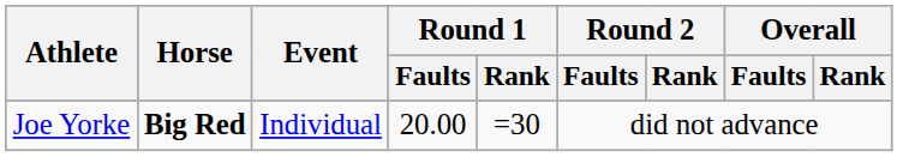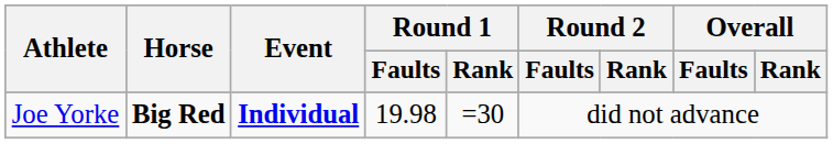 <table class=wikitable style="font-size:90%">
 <tr>
 <th rowspan="2">Athlete</th>
 <th rowspan="2">Horse</th>
 <th rowspan="2">Event</th>
 <th colspan="2">Round 1</th>
 <th colspan="2">Round 2</th>
 <th colspan="2">Overall</th>
 </tr>
 <tr style="font-size:95%">
 <th>Faults</th>
 <th>Rank</th>
 <th>Faults</th>
 <th>Rank</th>
 <th>Faults</th>
 <th>Rank</th>
 </tr>
 <tr align=center>
 <td align=left><a href='#'>Joe Yorke</a></td>
 <td align=left><strong>Big Red</strong></td>
-<td align=left><a href='#'>Individual</a></td>
-<td>20.00</td>
+<td align=left><strong><a href='#'>Individual</a></strong></td>
+<td>19.98</td>
 <td>=30</td>
 <td colspan=4>did not advance</td>
 </tr>
 </table>
